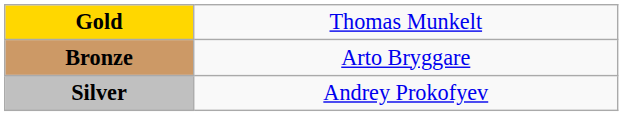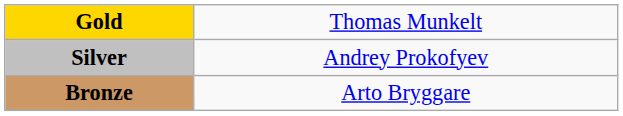 <table class="wikitable" style="text-align:center; " width="35%">
 <tr>
 <td bgcolor="gold"><strong>Gold</strong></td>
 <td><a href='#'>Thomas Munkelt</a><br>  <small><em></em></small></td>
 </tr>
 <tr>
+<td bgcolor="silver"><strong>Silver</strong></td>
+<td><a href='#'>Andrey Prokofyev</a><br>  <small><em></em></small></td>
+</tr>
+<tr>
 <td bgcolor="CC9966"><strong>Bronze</strong></td>
 <td><a href='#'>Arto Bryggare</a><br>  <small><em></em></small></td>
 </tr>
-<tr>
-<td bgcolor="silver"><strong>Silver</strong></td>
-<td><a href='#'>Andrey Prokofyev</a><br>  <small><em></em></small></td>
-</tr>
 </table>
